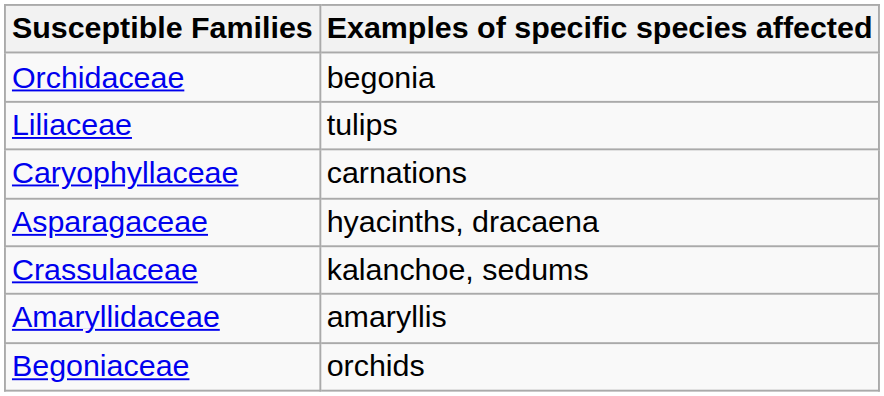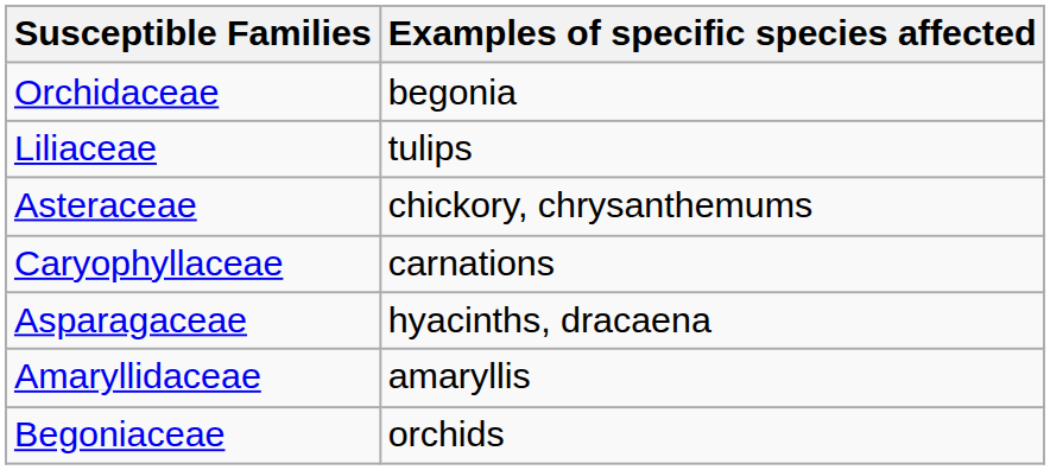 <table class="wikitable">
 <tr>
 <th>Susceptible Families</th>
 <th>Examples of specific species affected</th>
 </tr>
 <tr>
 <td><a href='#'>Orchidaceae</a></td>
 <td>begonia</td>
 </tr>
 <tr>
 <td><a href='#'>Liliaceae</a></td>
 <td>tulips</td>
 </tr>
 <tr>
+<td><a href='#'>Asteraceae</a></td>
+<td>chickory, chrysanthemums</td>
+</tr>
+<tr>
 <td><a href='#'>Caryophyllaceae</a></td>
 <td>carnations</td>
 </tr>
 <tr>
 <td><a href='#'>Asparagaceae</a></td>
 <td>hyacinths, dracaena</td>
-</tr>
-<tr>
-<td><a href='#'>Crassulaceae</a></td>
-<td>kalanchoe, sedums</td>
 </tr>
 <tr>
 <td><a href='#'>Amaryllidaceae</a></td>
 <td>amaryllis</td>
 </tr>
 <tr>
 <td><a href='#'>Begoniaceae</a></td>
 <td>orchids</td>
 </tr>
 </table>
